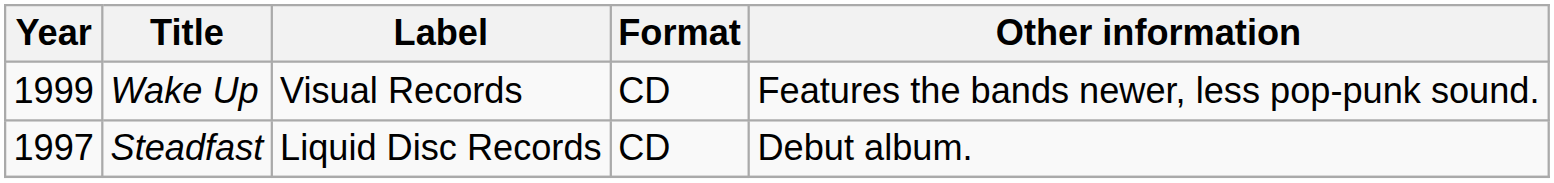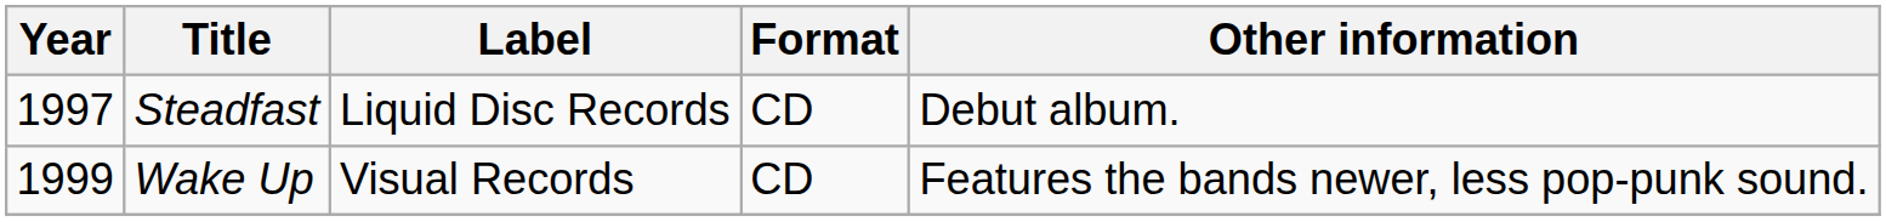 <table class="wikitable">
 <tr>
 <th>Year</th>
 <th>Title</th>
 <th>Label</th>
 <th>Format</th>
 <th>Other information</th>
 </tr>
 <tr>
+<td>1997</td>
+<td><em>Steadfast</em></td>
+<td>Liquid Disc Records</td>
+<td>CD</td>
+<td>Debut album.<br></td>
+</tr>
+<tr>
 <td>1999</td>
 <td><em>Wake Up</em></td>
 <td>Visual Records</td>
 <td>CD</td>
 <td>Features the bands newer, less pop-punk sound.</td>
 </tr>
 <tr>
-<td>1997</td>
-<td><em>Steadfast</em></td>
-<td>Liquid Disc Records</td>
-<td>CD</td>
-<td>Debut album.<br></td>
-</tr>
-<tr>
 </tr>
 </table>
